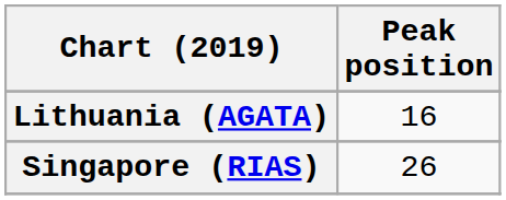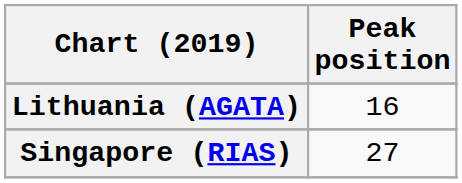 <table class="wikitable sortable plainrowheaders" style="text-align:center">
 <tr>
 <th scope="col">Chart (2019)</th>
 <th scope="col">Peak<br>position</th>
 </tr>
 <tr>
 </tr>
 <tr>
 </tr>
 <tr>
 </tr>
 <tr>
 </tr>
 <tr>
 </tr>
 <tr>
 <th scope="row">Lithuania (<a href='#'>AGATA</a>)</th>
 <td>16</td>
 </tr>
 <tr>
 </tr>
 <tr>
 </tr>
 <tr>
 </tr>
 <tr>
 <th scope="row">Singapore (<a href='#'>RIAS</a>)</th>
-<td>26</td>
+<td>27</td>
 </tr>
 <tr>
 </tr>
 <tr>
 </tr>
 <tr>
 </tr>
 <tr>
 </tr>
 <tr>
 </tr>
 <tr>
 </tr>
 <tr>
 </tr>
 </table>
